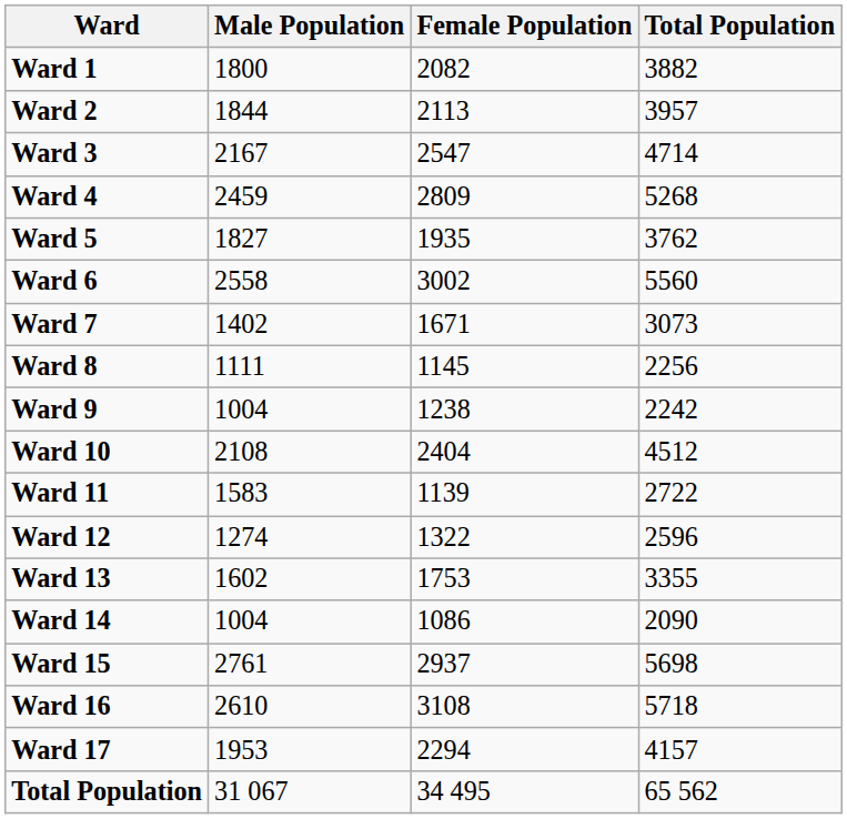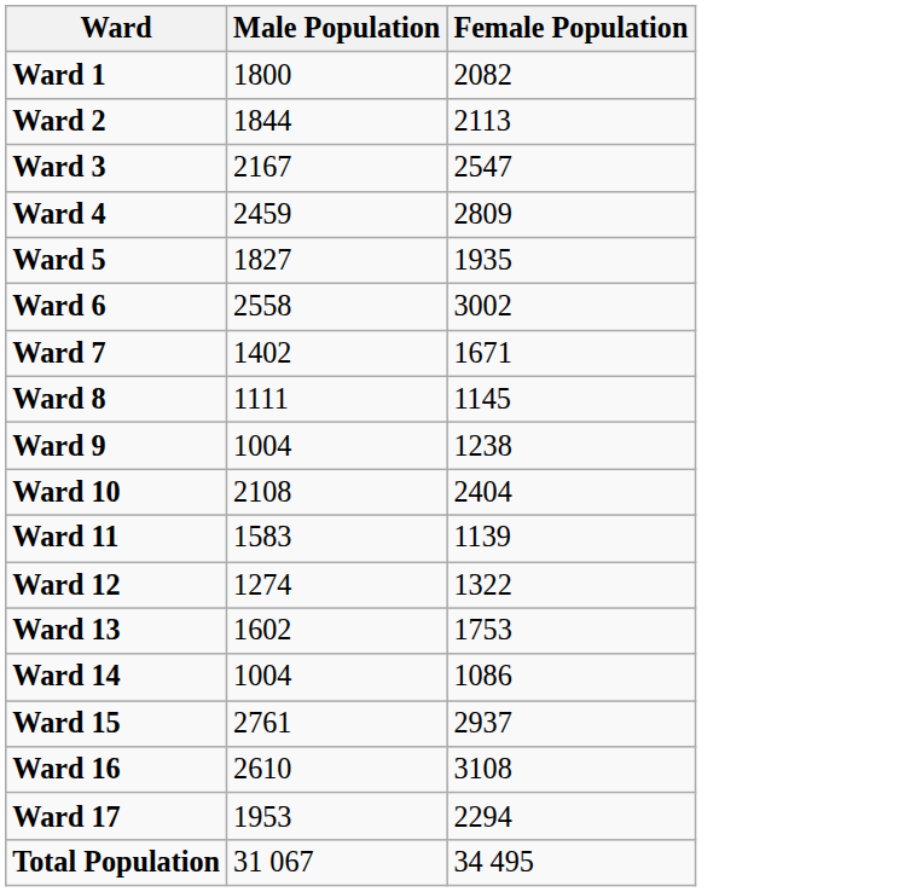 <table class="wikitable">
 <tr>
 <th>Ward</th>
 <th>Male Population</th>
 <th>Female Population</th>
-<th>Total Population</th>
 </tr>
 <tr>
 <td><strong>Ward 1</strong></td>
 <td>1800</td>
 <td>2082</td>
-<td>3882</td>
 </tr>
 <tr>
 <td><strong>Ward 2</strong></td>
 <td>1844</td>
 <td>2113</td>
-<td>3957</td>
 </tr>
 <tr>
 <td><strong>Ward 3</strong></td>
 <td>2167</td>
 <td>2547</td>
-<td>4714</td>
 </tr>
 <tr>
 <td><strong>Ward 4</strong></td>
 <td>2459</td>
 <td>2809</td>
-<td>5268</td>
 </tr>
 <tr>
 <td><strong>Ward 5</strong></td>
 <td>1827</td>
 <td>1935</td>
-<td>3762</td>
 </tr>
 <tr>
 <td><strong>Ward 6</strong></td>
 <td>2558</td>
 <td>3002</td>
-<td>5560</td>
 </tr>
 <tr>
 <td><strong>Ward 7</strong></td>
 <td>1402</td>
 <td>1671</td>
-<td>3073</td>
 </tr>
 <tr>
 <td><strong>Ward 8</strong></td>
 <td>1111</td>
 <td>1145</td>
-<td>2256</td>
 </tr>
 <tr>
 <td><strong>Ward 9</strong></td>
 <td>1004</td>
 <td>1238</td>
-<td>2242</td>
 </tr>
 <tr>
 <td><strong>Ward 10</strong></td>
 <td>2108</td>
 <td>2404</td>
-<td>4512</td>
 </tr>
 <tr>
 <td><strong>Ward 11</strong></td>
 <td>1583</td>
 <td>1139</td>
-<td>2722</td>
 </tr>
 <tr>
 <td><strong>Ward 12</strong></td>
 <td>1274</td>
 <td>1322</td>
-<td>2596</td>
 </tr>
 <tr>
 <td><strong>Ward 13</strong></td>
 <td>1602</td>
 <td>1753</td>
-<td>3355</td>
 </tr>
 <tr>
 <td><strong>Ward 14</strong></td>
 <td>1004</td>
 <td>1086</td>
-<td>2090</td>
 </tr>
 <tr>
 <td><strong>Ward 15</strong></td>
 <td>2761</td>
 <td>2937</td>
-<td>5698</td>
 </tr>
 <tr>
 <td><strong>Ward 16</strong></td>
 <td>2610</td>
 <td>3108</td>
-<td>5718</td>
 </tr>
 <tr>
 <td><strong>Ward 17</strong></td>
 <td>1953</td>
 <td>2294</td>
-<td>4157</td>
 </tr>
 <tr>
 <td><strong>Total Population</strong></td>
 <td>31 067</td>
 <td>34 495</td>
-<td>65 562</td>
 </tr>
 </table>
